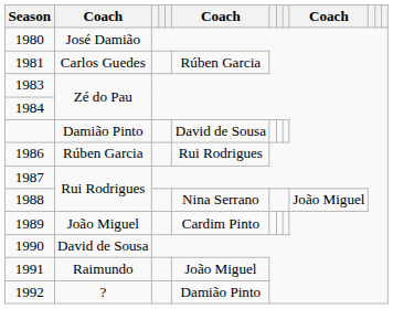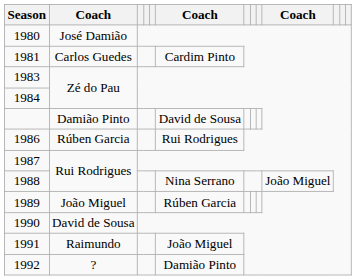 <table class="wikitable" style="text-align:center;">
 <tr>
 <th>Season</th>
 <th>Coach</th>
 <th></th>
 <th></th>
 <th></th>
 <th>Coach</th>
 <th></th>
 <th></th>
 <th></th>
 <th>Coach</th>
 <th></th>
 <th></th>
 <th></th>
 </tr>
 <tr>
 <td>1980</td>
 <td> José Damião</td>
 </tr>
 <tr>
 <td>1981</td>
 <td> Carlos Guedes</td>
 <td colspan=3></td>
-<td> Rúben Garcia</td>
+<td> Cardim Pinto</td>
 </tr>
 <tr>
 <td>1983</td>
 <td rowspan=2> Zé do Pau</td>
 </tr>
 <tr>
 <td>1984</td>
 </tr>
 <tr>
 <td></td>
 <td>Damião Pinto</td>
 <td colspan=3></td>
 <td> David de Sousa</td>
 <td></td>
 <td></td>
 <td></td>
 </tr>
 <tr>
 <td>1986</td>
 <td> Rúben Garcia</td>
 <td colspan=3></td>
 <td> Rui Rodrigues</td>
 </tr>
 <tr>
 <td>1987</td>
 <td rowspan=2> Rui Rodrigues</td>
 </tr>
 <tr>
 <td>1988</td>
 <td colspan=3></td>
 <td> Nina Serrano</td>
 <td colspan=3></td>
 <td> João Miguel</td>
 </tr>
 <tr>
 <td>1989</td>
 <td> João Miguel</td>
 <td colspan=3></td>
-<td> Cardim Pinto</td>
+<td> Rúben Garcia</td>
 <td></td>
 <td></td>
 <td></td>
 </tr>
 <tr>
 <td>1990</td>
 <td> David de Sousa</td>
 </tr>
 <tr>
 <td>1991</td>
 <td> Raimundo</td>
 <td colspan=3></td>
 <td> João Miguel</td>
 </tr>
 <tr>
 <td>1992</td>
 <td>?</td>
 <td colspan=3></td>
 <td> Damião Pinto</td>
 </tr>
 </table>
